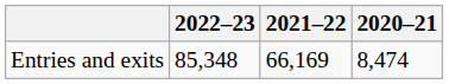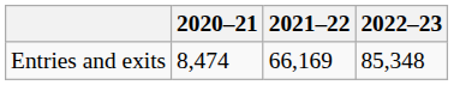 <table class="wikitable">
 <tr>
 <th></th>
+<th>2020–21</th>
+<th>2021–22</th>
 <th>2022–23</th>
-<th>2021–22</th>
-<th>2020–21</th>
 </tr>
 <tr>
 <td>Entries and exits</td>
+<td>8,474</td>
+<td>66,169</td>
 <td>85,348</td>
-<td>66,169</td>
-<td>8,474</td>
 </tr>
 </table>
